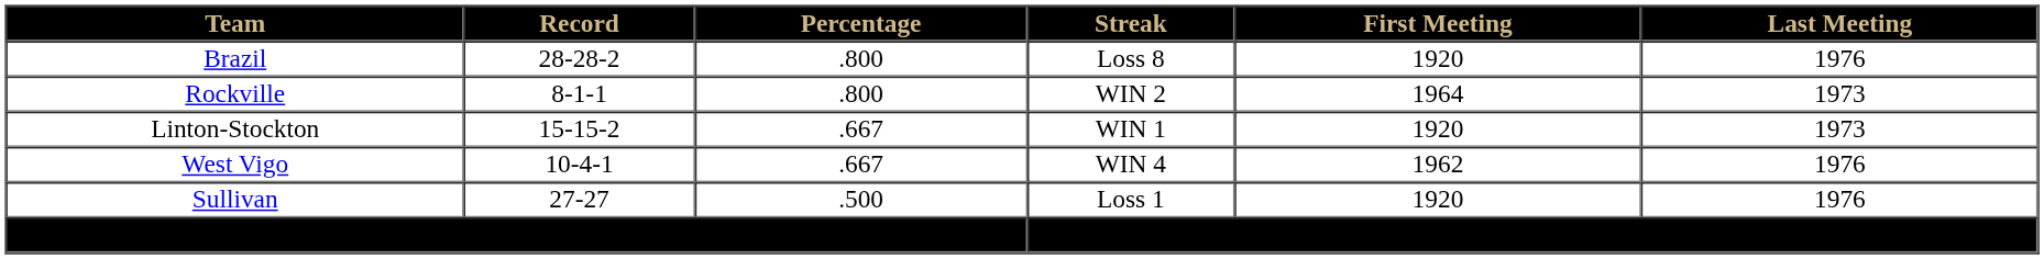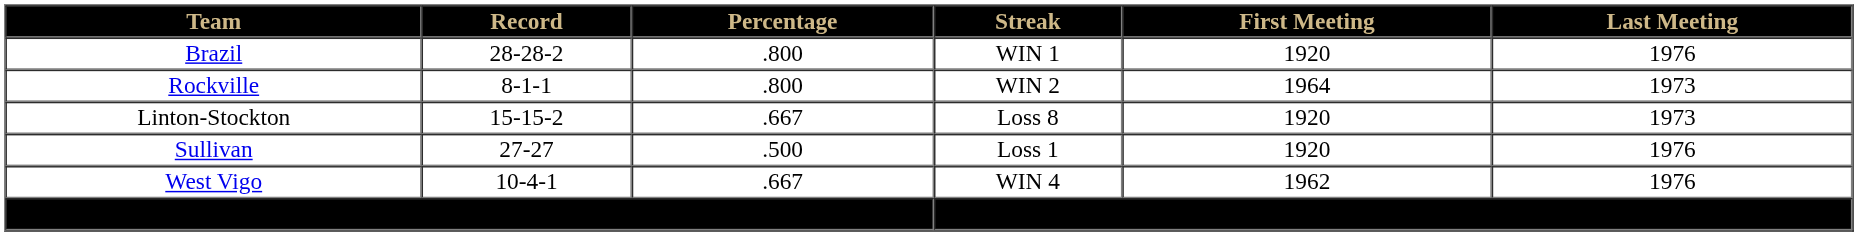 <table cellpadding="1" border="1" cellspacing="0" style="text-align:center; width:80%;">
 <tr span style="background:#000000; color:#CEB888;">
 <th>Team</th>
 <th>Record</th>
 <th>Percentage</th>
 <th>Streak</th>
 <th>First Meeting</th>
 <th>Last Meeting</th>
 </tr>
 <tr>
 <td><a href='#'>Brazil</a></td>
 <td>28-28-2</td>
 <td>.800</td>
-<td>Loss 8</td>
+<td>WIN 1</td>
 <td>1920</td>
 <td>1976</td>
 </tr>
 <tr>
 <td><a href='#'>Rockville</a></td>
 <td>8-1-1</td>
 <td>.800</td>
 <td>WIN 2</td>
 <td>1964</td>
 <td>1973</td>
 </tr>
 <tr>
 <td>Linton-Stockton</td>
 <td>15-15-2</td>
 <td>.667</td>
-<td>WIN 1</td>
+<td>Loss 8</td>
 <td>1920</td>
 <td>1973</td>
+</tr>
+<tr>
+<td><a href='#'>Sullivan</a></td>
+<td>27-27</td>
+<td>.500</td>
+<td>Loss 1</td>
+<td>1920</td>
+<td>1976</td>
 </tr>
 <tr>
 <td><a href='#'>West Vigo</a></td>
 <td>10-4-1</td>
 <td>.667</td>
 <td>WIN 4</td>
 <td>1962</td>
 <td>1976</td>
 </tr>
-<tr>
-<td><a href='#'>Sullivan</a></td>
-<td>27-27</td>
-<td>.500</td>
-<td>Loss 1</td>
-<td>1920</td>
-<td>1976</td>
-</tr>
 <tr style="background:#000000;">
 <td colspan="3"><span><strong>Overall Record</strong></span></td>
 <td colspan="3"><span><strong>88-75-6</strong></span></td>
 </tr>
 </table>
